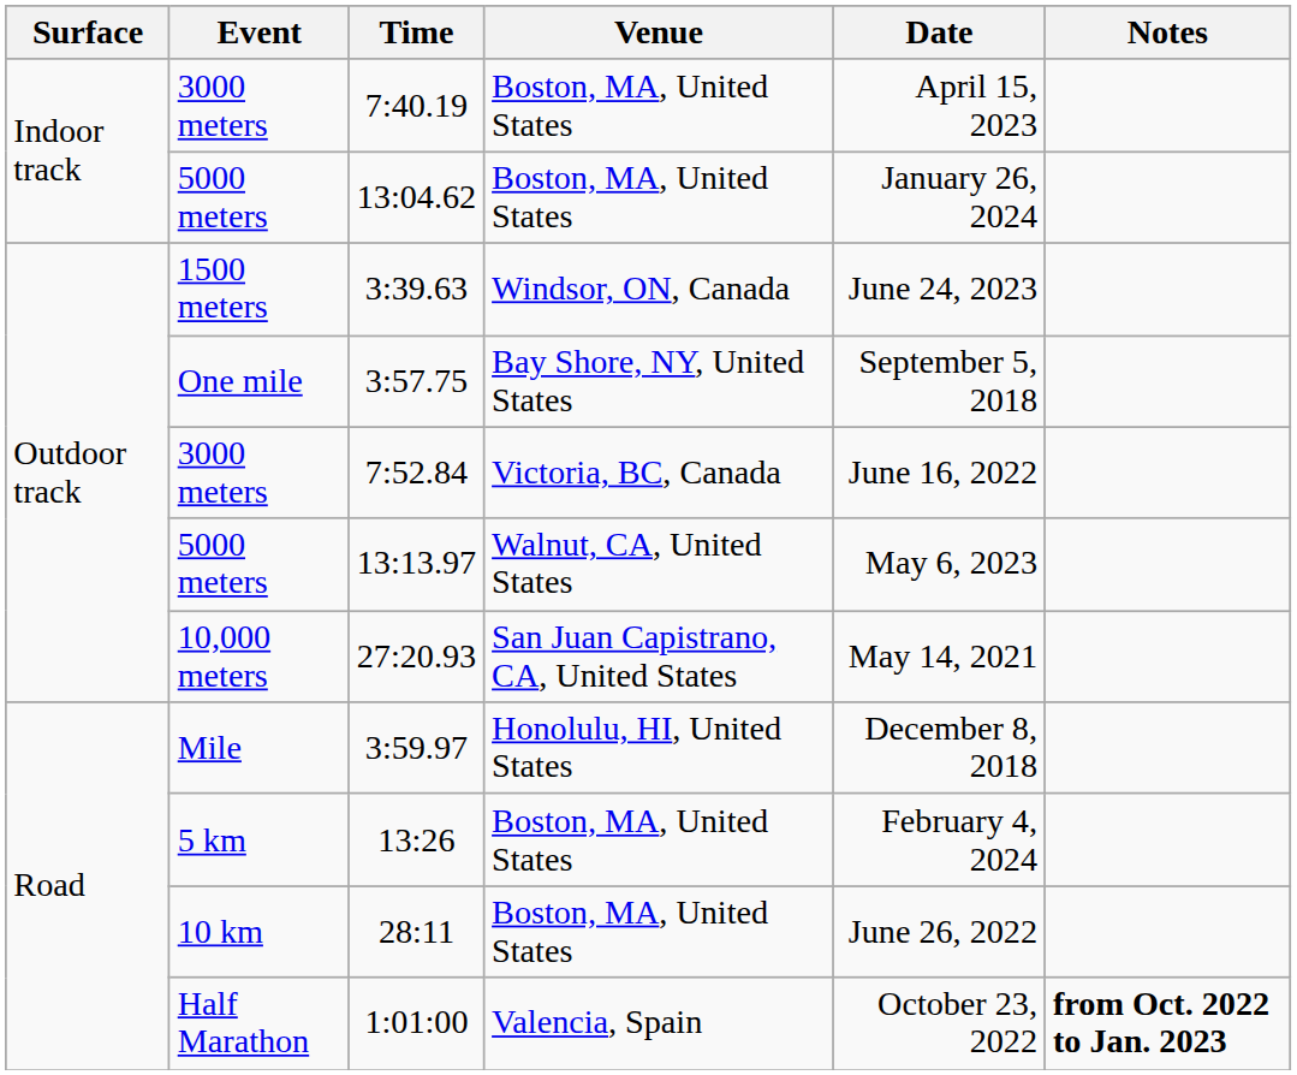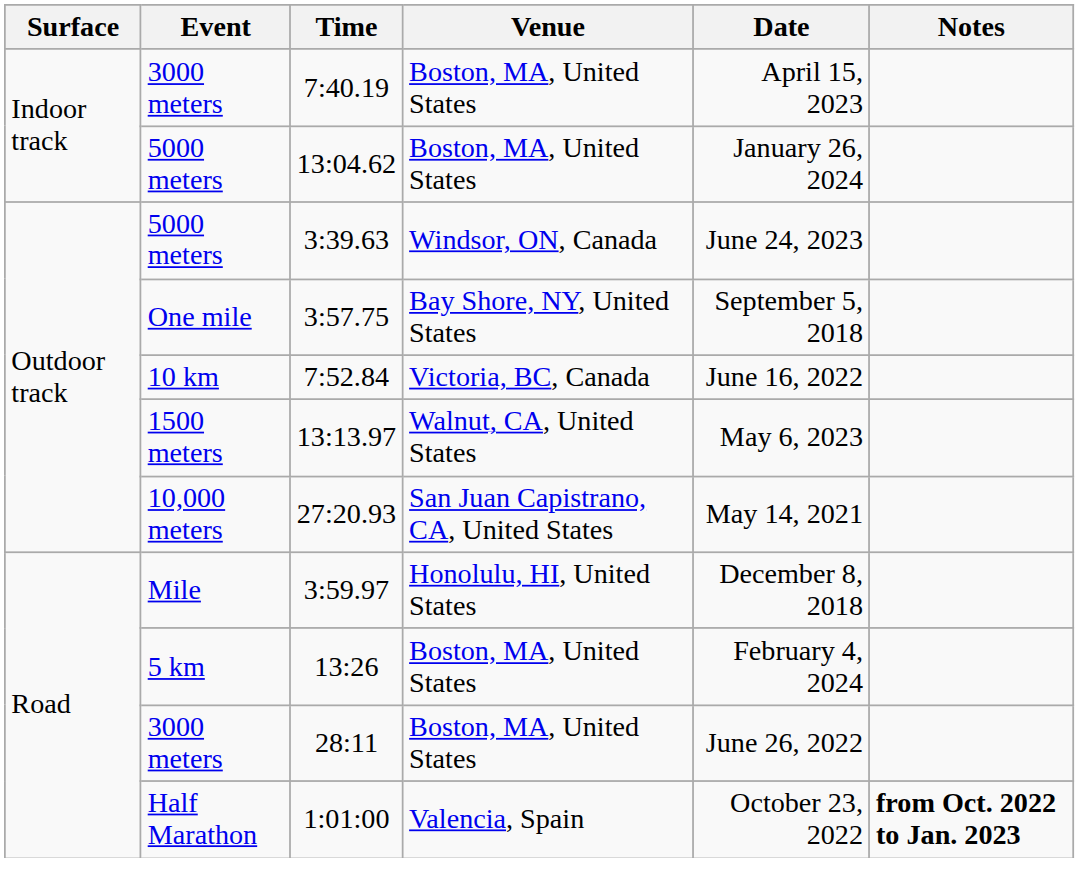 <table class="wikitable sortable">
 <tr>
 <th>Surface</th>
 <th>Event</th>
 <th>Time</th>
 <th>Venue</th>
 <th>Date</th>
 <th>Notes</th>
 </tr>
 <tr>
 <td rowspan="2">Indoor track</td>
 <td><a href='#'>3000 meters</a></td>
 <td align=center>7:40.19</td>
 <td><a href='#'>Boston, MA</a>, United States</td>
 <td align=right>April 15, 2023</td>
 <td></td>
 </tr>
 <tr>
 <td><a href='#'>5000 meters</a></td>
 <td align=center>13:04.62</td>
 <td><a href='#'>Boston, MA</a>, United States</td>
 <td align=right>January 26, 2024</td>
 <td></td>
 </tr>
 <tr>
 <td rowspan="5">Outdoor track</td>
-<td><a href='#'>1500 meters</a></td>
+<td><a href='#'>5000 meters</a></td>
 <td align=center>3:39.63</td>
 <td><a href='#'>Windsor, ON</a>, Canada</td>
 <td align=right>June 24, 2023</td>
 <td></td>
 </tr>
 <tr>
 <td><a href='#'>One mile</a></td>
 <td align=center>3:57.75</td>
 <td><a href='#'>Bay Shore, NY</a>, United States</td>
 <td align=right>September 5, 2018</td>
 <td></td>
 </tr>
 <tr>
-<td><a href='#'>3000 meters</a></td>
+<td><a href='#'>10 km</a></td>
 <td align=center>7:52.84</td>
 <td><a href='#'>Victoria, BC</a>, Canada</td>
 <td align=right>June 16, 2022</td>
 <td></td>
 </tr>
 <tr>
-<td><a href='#'>5000 meters</a></td>
+<td><a href='#'>1500 meters</a></td>
 <td align=center>13:13.97</td>
 <td><a href='#'>Walnut, CA</a>, United States</td>
 <td align=right>May 6, 2023</td>
 <td></td>
 </tr>
 <tr>
 <td><a href='#'>10,000 meters</a></td>
 <td align=center>27:20.93</td>
 <td><a href='#'>San Juan Capistrano, CA</a>, United States</td>
 <td align=right>May 14, 2021</td>
 <td></td>
 </tr>
 <tr>
 <td rowspan=4>Road</td>
 <td><a href='#'>Mile</a></td>
 <td align=center>3:59.97</td>
 <td><a href='#'>Honolulu, HI</a>, United States</td>
 <td align=right>December 8, 2018</td>
 <td></td>
 </tr>
 <tr>
 <td><a href='#'>5 km</a></td>
 <td align=center>13:26</td>
 <td><a href='#'>Boston, MA</a>, United States</td>
 <td align=right>February 4, 2024</td>
 <td><strong></strong></td>
 </tr>
 <tr>
-<td><a href='#'>10 km</a></td>
+<td><a href='#'>3000 meters</a></td>
 <td align=center>28:11</td>
 <td><a href='#'>Boston, MA</a>, United States</td>
 <td align=right>June 26, 2022</td>
 <td><strong></strong></td>
 </tr>
 <tr>
 <td><a href='#'>Half Marathon</a></td>
 <td align=center>1:01:00</td>
 <td><a href='#'>Valencia</a>, Spain</td>
 <td align=right>October 23, 2022</td>
 <td><strong> from Oct. 2022 to Jan. 2023</strong></td>
 </tr>
 </table>
